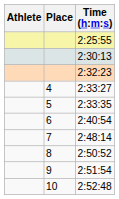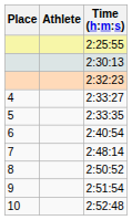 <table class="wikitable sortable">
 <tr>
+<th scope="col">Place</th>
 <th scope="col">Athlete</th>
-<th scope="col">Place</th>
 <th scope="col">Time<br>(<a href='#'>h</a>:<a href='#'>m</a>:<a href='#'>s</a>)</th>
 </tr>
 <tr bgcolor="#F7F6A8">
 <td></td>
 <td></td>
 <td>2:25:55 </td>
 </tr>
 <tr bgcolor="#DCE5E5">
 <td></td>
 <td></td>
 <td>2:30:13</td>
 </tr>
 <tr bgcolor="#FFDAB9">
 <td></td>
 <td></td>
 <td>2:32:23</td>
 </tr>
 <tr>
+<td>4</td>
 <td></td>
-<td>4</td>
 <td>2:33:27</td>
 </tr>
 <tr>
+<td>5</td>
 <td></td>
-<td>5</td>
 <td>2:33:35</td>
 </tr>
 <tr>
+<td>6</td>
 <td></td>
-<td>6</td>
 <td>2:40:54 </td>
 </tr>
 <tr>
+<td>7</td>
 <td></td>
-<td>7</td>
 <td>2:48:14</td>
 </tr>
 <tr>
+<td>8</td>
 <td></td>
-<td>8</td>
 <td>2:50:52 </td>
 </tr>
 <tr>
+<td>9</td>
 <td></td>
-<td>9</td>
 <td>2:51:54</td>
 </tr>
 <tr>
+<td>10</td>
 <td></td>
-<td>10</td>
 <td>2:52:48</td>
 </tr>
 </table>
